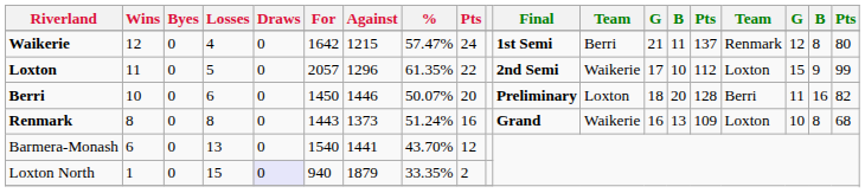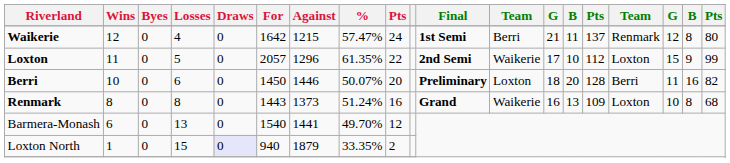 <table style="font-size: 85%; text-align: left;" class="wikitable">
 <tr>
 <th style="color:crimson">Riverland</th>
 <th style="color:crimson">Wins</th>
 <th style="color:crimson">Byes</th>
 <th style="color:crimson">Losses</th>
 <th style="color:crimson">Draws</th>
 <th style="color:crimson">For</th>
 <th style="color:crimson">Against</th>
 <th style="color:crimson">%</th>
 <th style="color:crimson">Pts</th>
 <th></th>
 <th style="color:green">Final</th>
 <th style="color:green">Team</th>
 <th style="color:green">G</th>
 <th style="color:green">B</th>
 <th style="color:green">Pts</th>
 <th style="color:green">Team</th>
 <th style="color:green">G</th>
 <th style="color:green">B</th>
 <th style="color:green">Pts</th>
 </tr>
 <tr>
 </tr>
 <tr>
 </tr>
 <tr>
 <td><strong>Waikerie</strong></td>
 <td>12</td>
 <td>0</td>
 <td>4</td>
 <td>0</td>
 <td>1642</td>
 <td>1215</td>
 <td>57.47%</td>
 <td>24</td>
 <td></td>
 <td><strong>1st Semi</strong></td>
 <td>Berri</td>
 <td>21</td>
 <td>11</td>
 <td>137</td>
 <td>Renmark</td>
 <td>12</td>
 <td>8</td>
 <td>80</td>
 </tr>
 <tr>
 <td><strong>Loxton</strong></td>
 <td>11</td>
 <td>0</td>
 <td>5</td>
 <td>0</td>
 <td>2057</td>
 <td>1296</td>
 <td>61.35%</td>
 <td>22</td>
 <td></td>
 <td><strong>2nd Semi</strong></td>
 <td>Waikerie</td>
 <td>17</td>
 <td>10</td>
 <td>112</td>
 <td>Loxton</td>
 <td>15</td>
 <td>9</td>
 <td>99</td>
 </tr>
 <tr>
 <td><strong>Berri</strong></td>
 <td>10</td>
 <td>0</td>
 <td>6</td>
 <td>0</td>
 <td>1450</td>
 <td>1446</td>
 <td>50.07%</td>
 <td>20</td>
 <td></td>
 <td><strong>Preliminary</strong></td>
 <td>Loxton</td>
 <td>18</td>
 <td>20</td>
 <td>128</td>
 <td>Berri</td>
 <td>11</td>
 <td>16</td>
 <td>82</td>
 </tr>
 <tr>
 <td><strong>Renmark</strong></td>
 <td>8</td>
 <td>0</td>
 <td>8</td>
 <td>0</td>
 <td>1443</td>
 <td>1373</td>
 <td>51.24%</td>
 <td>16</td>
 <td></td>
 <td><strong>Grand</strong></td>
 <td>Waikerie</td>
 <td>16</td>
 <td>13</td>
 <td>109</td>
 <td>Loxton</td>
 <td>10</td>
 <td>8</td>
 <td>68</td>
 </tr>
 <tr>
 <td>Barmera-Monash</td>
 <td>6</td>
 <td>0</td>
 <td>13</td>
 <td>0</td>
 <td>1540</td>
 <td>1441</td>
-<td>43.70%</td>
+<td>49.70%</td>
 <td>12</td>
 <td></td>
 </tr>
 <tr>
 <td>Loxton North</td>
 <td>1</td>
 <td>0</td>
 <td>15</td>
 <td style="background: lavender;">0</td>
 <td>940</td>
 <td>1879</td>
 <td>33.35%</td>
 <td>2</td>
 <td></td>
 </tr>
 <tr>
 </tr>
 </table>
